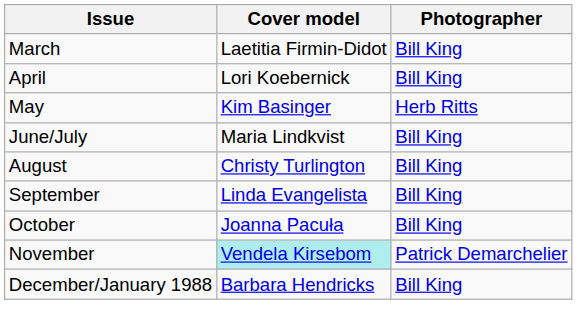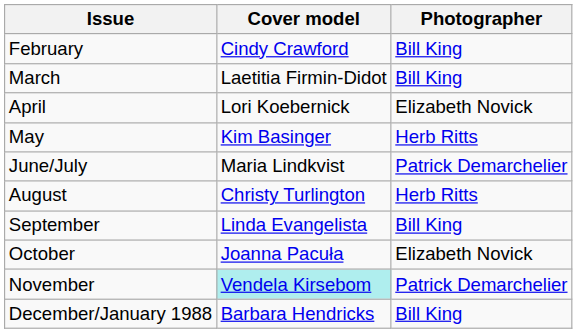 <table class="sortable wikitable">
 <tr>
 <th>Issue</th>
 <th>Cover model</th>
 <th>Photographer</th>
+</tr>
+<tr>
+<td>February</td>
+<td><a href='#'>Cindy Crawford</a></td>
+<td><a href='#'>Bill King</a></td>
 </tr>
 <tr>
 <td>March</td>
 <td>Laetitia Firmin-Didot</td>
 <td><a href='#'>Bill King</a></td>
 </tr>
 <tr>
 <td>April</td>
 <td>Lori Koebernick</td>
-<td><a href='#'>Bill King</a></td>
+<td>Elizabeth Novick</td>
 </tr>
 <tr>
 <td>May</td>
 <td><a href='#'>Kim Basinger</a></td>
 <td><a href='#'>Herb Ritts</a></td>
 </tr>
 <tr>
 <td>June/July</td>
 <td>Maria Lindkvist</td>
-<td><a href='#'>Bill King</a></td>
+<td><a href='#'>Patrick Demarchelier</a></td>
 </tr>
 <tr>
 <td>August</td>
 <td><a href='#'>Christy Turlington</a></td>
-<td><a href='#'>Bill King</a></td>
+<td><a href='#'>Herb Ritts</a></td>
 </tr>
 <tr>
 <td>September</td>
 <td><a href='#'>Linda Evangelista</a></td>
 <td><a href='#'>Bill King</a></td>
 </tr>
 <tr>
 <td>October</td>
 <td><a href='#'>Joanna Pacuła</a></td>
-<td><a href='#'>Bill King</a></td>
+<td>Elizabeth Novick</td>
 </tr>
 <tr>
 <td>November</td>
 <td style="background: paleturquoise;"><a href='#'>Vendela Kirsebom</a></td>
 <td><a href='#'>Patrick Demarchelier</a></td>
 </tr>
 <tr>
 <td>December/January 1988</td>
 <td><a href='#'>Barbara Hendricks</a></td>
 <td><a href='#'>Bill King</a></td>
 </tr>
 </table>
